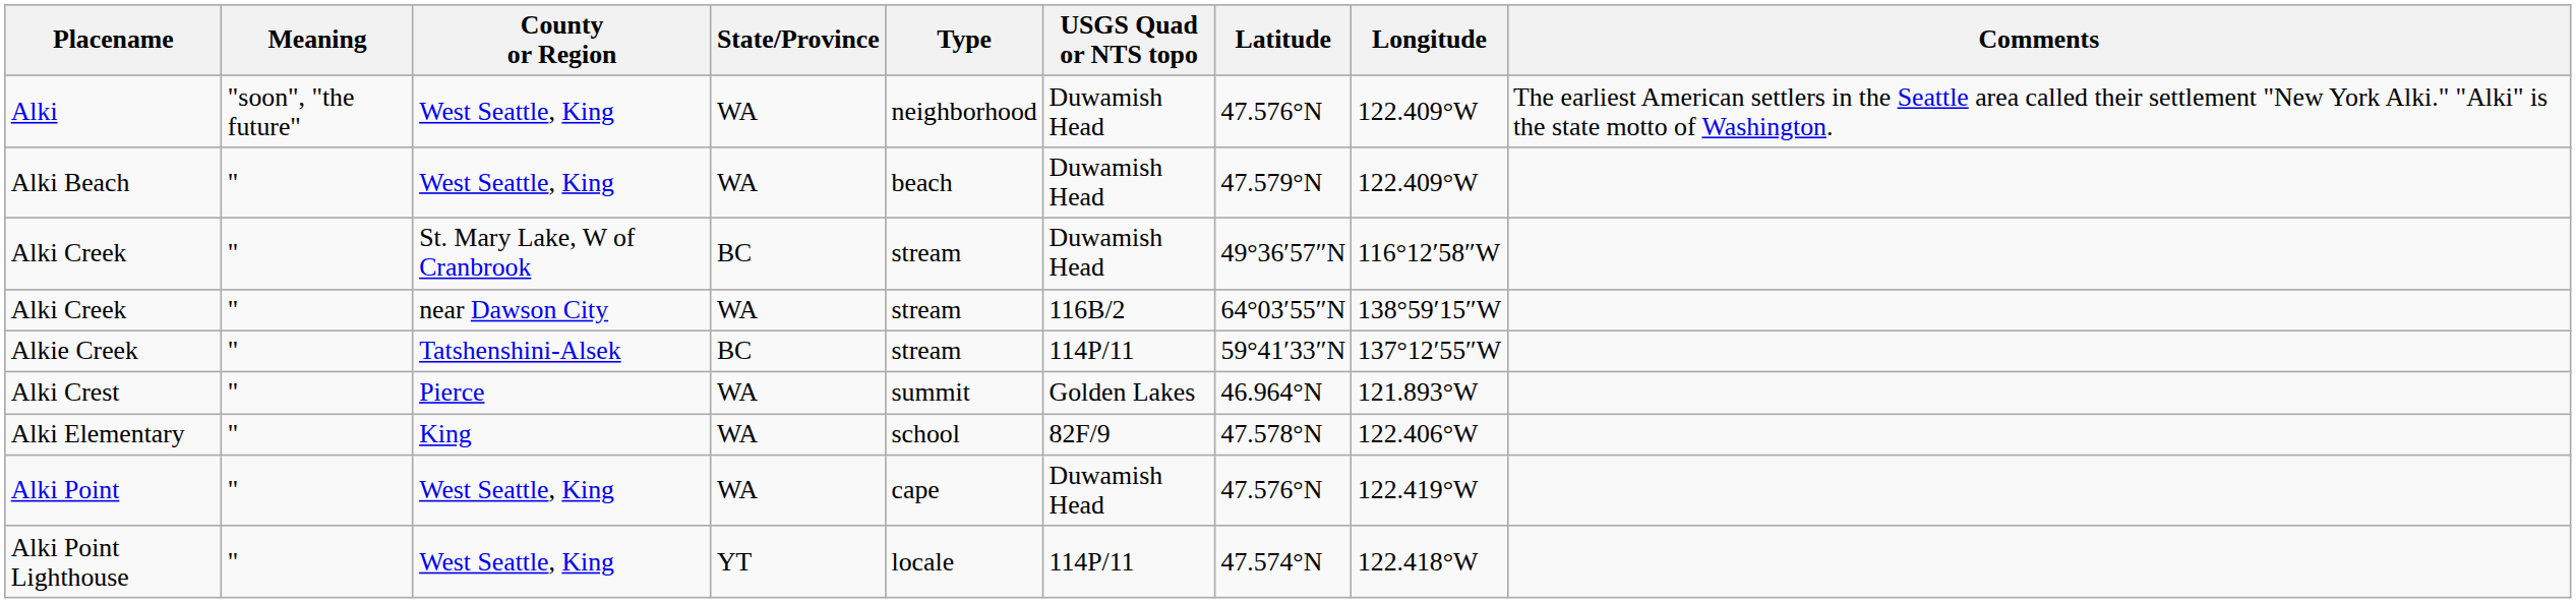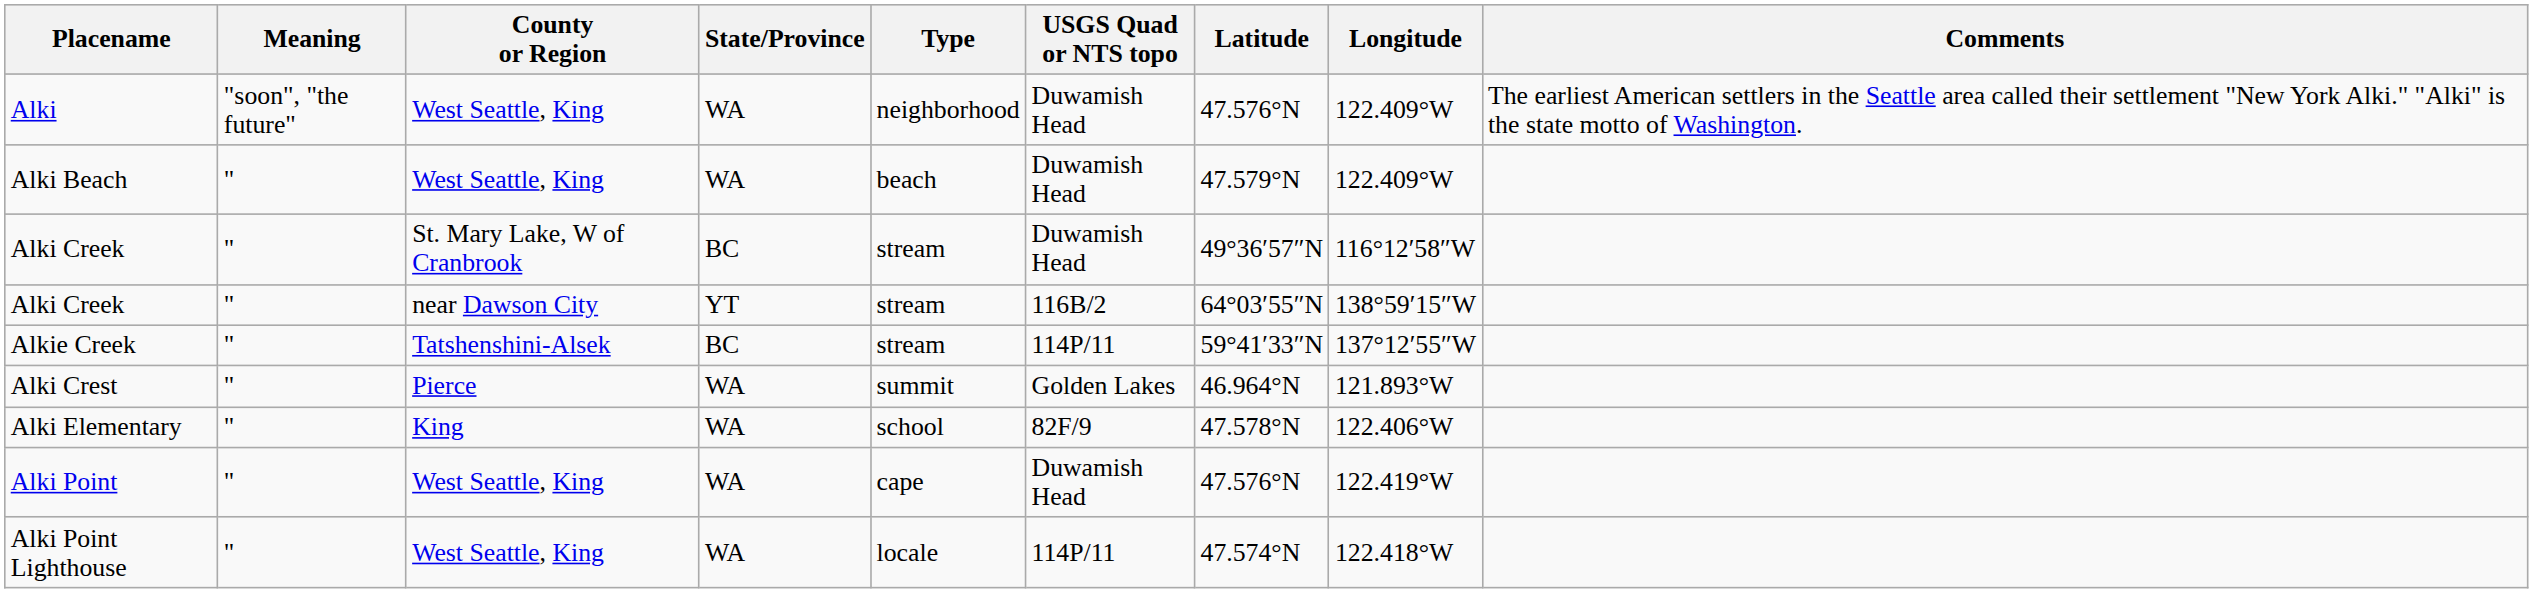 <table align=center class="wikitable">
 <tr>
 <th>Placename</th>
 <th>Meaning</th>
 <th>County<br>or Region</th>
 <th>State/Province</th>
 <th>Type</th>
 <th>USGS Quad<br>or NTS topo</th>
 <th>Latitude</th>
 <th>Longitude</th>
 <th>Comments</th>
 </tr>
 <tr>
 <td><a href='#'>Alki</a></td>
 <td>"soon", "the future"</td>
 <td><a href='#'>West Seattle</a>, <a href='#'>King</a></td>
 <td>WA</td>
 <td>neighborhood</td>
 <td>Duwamish Head</td>
 <td>47.576°N</td>
 <td>122.409°W</td>
 <td>The earliest American settlers in the <a href='#'>Seattle</a> area called their settlement "New York Alki." "Alki" is the state motto of <a href='#'>Washington</a>.</td>
 </tr>
 <tr>
 <td>Alki Beach</td>
 <td>"</td>
 <td><a href='#'>West Seattle</a>, <a href='#'>King</a></td>
 <td>WA</td>
 <td>beach</td>
 <td>Duwamish Head</td>
 <td>47.579°N</td>
 <td>122.409°W</td>
 <td></td>
 </tr>
 <tr>
 <td>Alki Creek</td>
 <td>"</td>
 <td>St. Mary Lake, W of <a href='#'>Cranbrook</a></td>
 <td>BC</td>
 <td>stream</td>
 <td>Duwamish Head</td>
 <td>49°36′57″N</td>
 <td>116°12′58″W</td>
 <td></td>
 </tr>
 <tr>
 <td>Alki Creek</td>
 <td>"</td>
 <td>near <a href='#'>Dawson City</a></td>
-<td>WA</td>
+<td>YT</td>
 <td>stream</td>
 <td>116B/2</td>
 <td>64°03′55″N</td>
 <td>138°59′15″W</td>
 <td></td>
 </tr>
 <tr>
 <td>Alkie Creek</td>
 <td>"</td>
 <td><a href='#'>Tatshenshini-Alsek</a></td>
 <td>BC</td>
 <td>stream</td>
 <td>114P/11</td>
 <td>59°41′33″N</td>
 <td>137°12′55″W</td>
 <td></td>
 </tr>
 <tr>
 <td>Alki Crest</td>
 <td>"</td>
 <td><a href='#'>Pierce</a></td>
 <td>WA</td>
 <td>summit</td>
 <td>Golden Lakes</td>
 <td>46.964°N</td>
 <td>121.893°W</td>
 <td></td>
 </tr>
 <tr>
 <td>Alki Elementary</td>
 <td>"</td>
 <td><a href='#'>King</a></td>
 <td>WA</td>
 <td>school</td>
 <td>82F/9</td>
 <td>47.578°N</td>
 <td>122.406°W</td>
 <td></td>
 </tr>
 <tr>
 <td><a href='#'>Alki Point</a></td>
 <td>"</td>
 <td><a href='#'>West Seattle</a>, <a href='#'>King</a></td>
 <td>WA</td>
 <td>cape</td>
 <td>Duwamish Head</td>
 <td>47.576°N</td>
 <td>122.419°W</td>
 <td></td>
 </tr>
 <tr>
 <td>Alki Point Lighthouse</td>
 <td>"</td>
 <td><a href='#'>West Seattle</a>, <a href='#'>King</a></td>
-<td>YT</td>
+<td>WA</td>
 <td>locale</td>
 <td>114P/11</td>
 <td>47.574°N</td>
 <td>122.418°W</td>
 <td></td>
 </tr>
 </table>
